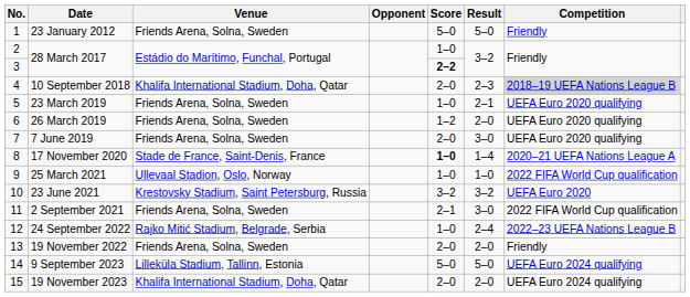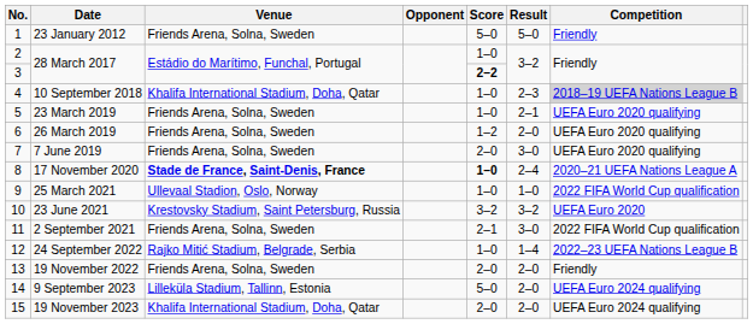 <table class="wikitable sortable">
 <tr>
 <th scope="col">No.</th>
 <th scope="col">Date</th>
 <th scope="col">Venue</th>
 <th scope="col">Opponent</th>
 <th scope="col">Score</th>
 <th scope="col">Result</th>
 <th scope="col">Competition</th>
 <th scope="col" class="unsortable"></th>
 </tr>
 <tr>
 <td align="center">1</td>
 <td>23 January 2012</td>
 <td>Friends Arena, Solna, Sweden</td>
 <td></td>
 <td align=center>5–0</td>
 <td align="center">5–0</td>
 <td><a href='#'>Friendly</a></td>
 <td></td>
 </tr>
 <tr>
 <td align="center">2</td>
 <td rowspan=2>28 March 2017</td>
 <td rowspan=2><a href='#'>Estádio do Marítimo</a>, <a href='#'>Funchal</a>, Portugal</td>
 <td rowspan=2></td>
 <td align=center>1–0</td>
 <td rowspan="2" align="center">3–2</td>
 <td rowspan="2">Friendly</td>
 <td rowspan="2"></td>
 </tr>
 <tr>
 <td align="center">3</td>
 <td align="center"><strong>2–2</strong></td>
 </tr>
 <tr>
 <td align="center">4</td>
 <td>10 September 2018</td>
 <td><a href='#'>Khalifa International Stadium</a>, <a href='#'>Doha</a>, Qatar</td>
 <td></td>
-<td align="center">2–0</td>
+<td align=center>1–0</td>
 <td align="center">2–3</td>
 <td style="background: lightgrey;"><a href='#'>2018–19 UEFA Nations League B</a></td>
 <td></td>
 </tr>
 <tr>
 <td align="center">5</td>
 <td>23 March 2019</td>
 <td>Friends Arena, Solna, Sweden</td>
 <td></td>
 <td align=center>1–0</td>
 <td align="center">2–1</td>
 <td><a href='#'>UEFA Euro 2020 qualifying</a></td>
 <td></td>
 </tr>
 <tr>
 <td align="center">6</td>
 <td>26 March 2019</td>
 <td>Friends Arena, Solna, Sweden</td>
 <td></td>
 <td align="center">1–2</td>
 <td align=center>2–0</td>
 <td>UEFA Euro 2020 qualifying</td>
 <td></td>
 </tr>
 <tr>
 <td align="center">7</td>
 <td>7 June 2019</td>
 <td>Friends Arena, Solna, Sweden</td>
 <td></td>
 <td align="center">2–0</td>
 <td align="center">3–0</td>
 <td>UEFA Euro 2020 qualifying</td>
 <td></td>
 </tr>
 <tr>
 <td align="center">8</td>
 <td>17 November 2020</td>
-<td><a href='#'>Stade de France</a>, <a href='#'>Saint-Denis</a>, France</td>
+<td><strong><a href='#'>Stade de France</a>, <a href='#'>Saint-Denis</a>, France</strong></td>
 <td></td>
 <td align="center"><strong>1–0</strong></td>
-<td align=center>1–4</td>
+<td align="center">2–4</td>
 <td><a href='#'>2020–21 UEFA Nations League A</a></td>
 <td></td>
 </tr>
 <tr>
 <td align="center">9</td>
 <td>25 March 2021</td>
 <td><a href='#'>Ullevaal Stadion</a>, <a href='#'>Oslo</a>, Norway</td>
 <td></td>
 <td align="center">1–0</td>
 <td align="center">1–0</td>
 <td><a href='#'>2022 FIFA World Cup qualification</a></td>
 <td></td>
 </tr>
 <tr>
 <td align="center">10</td>
 <td>23 June 2021</td>
 <td><a href='#'>Krestovsky Stadium</a>, <a href='#'>Saint Petersburg</a>, Russia</td>
 <td></td>
 <td align="center">3–2</td>
 <td align="center">3–2</td>
 <td><a href='#'>UEFA Euro 2020</a></td>
 <td></td>
 </tr>
 <tr>
 <td align="center">11</td>
 <td>2 September 2021</td>
 <td>Friends Arena, Solna, Sweden</td>
 <td></td>
 <td align=center>2–1</td>
 <td align="center">3–0</td>
 <td>2022 FIFA World Cup qualification</td>
 <td></td>
 </tr>
 <tr>
 <td align="center">12</td>
 <td>24 September 2022</td>
 <td><a href='#'>Rajko Mitić Stadium</a>, <a href='#'>Belgrade</a>, Serbia</td>
 <td></td>
 <td align=center>1–0</td>
-<td align="center">2–4</td>
+<td align=center>1–4</td>
 <td><a href='#'>2022–23 UEFA Nations League B</a></td>
 <td></td>
 </tr>
 <tr>
 <td align="center">13</td>
 <td>19 November 2022</td>
 <td>Friends Arena, Solna, Sweden</td>
 <td></td>
 <td align=center>2–0</td>
 <td align=center>2–0</td>
 <td>Friendly</td>
 <td></td>
 </tr>
 <tr>
 <td align="center">14</td>
 <td>9 September 2023</td>
 <td><a href='#'>Lilleküla Stadium</a>, <a href='#'>Tallinn</a>, Estonia</td>
 <td></td>
 <td align=center>5–0</td>
-<td align=center>5–0</td>
+<td align=center>2–0</td>
 <td><a href='#'>UEFA Euro 2024 qualifying</a></td>
 <td></td>
 </tr>
 <tr>
 <td align="center">15</td>
 <td>19 November 2023</td>
 <td><a href='#'>Khalifa International Stadium</a>, <a href='#'>Doha</a>, Qatar</td>
 <td></td>
 <td align="center">2–0</td>
 <td align=center>2–0</td>
 <td>UEFA Euro 2024 qualifying</td>
 <td></td>
 </tr>
 </table>
